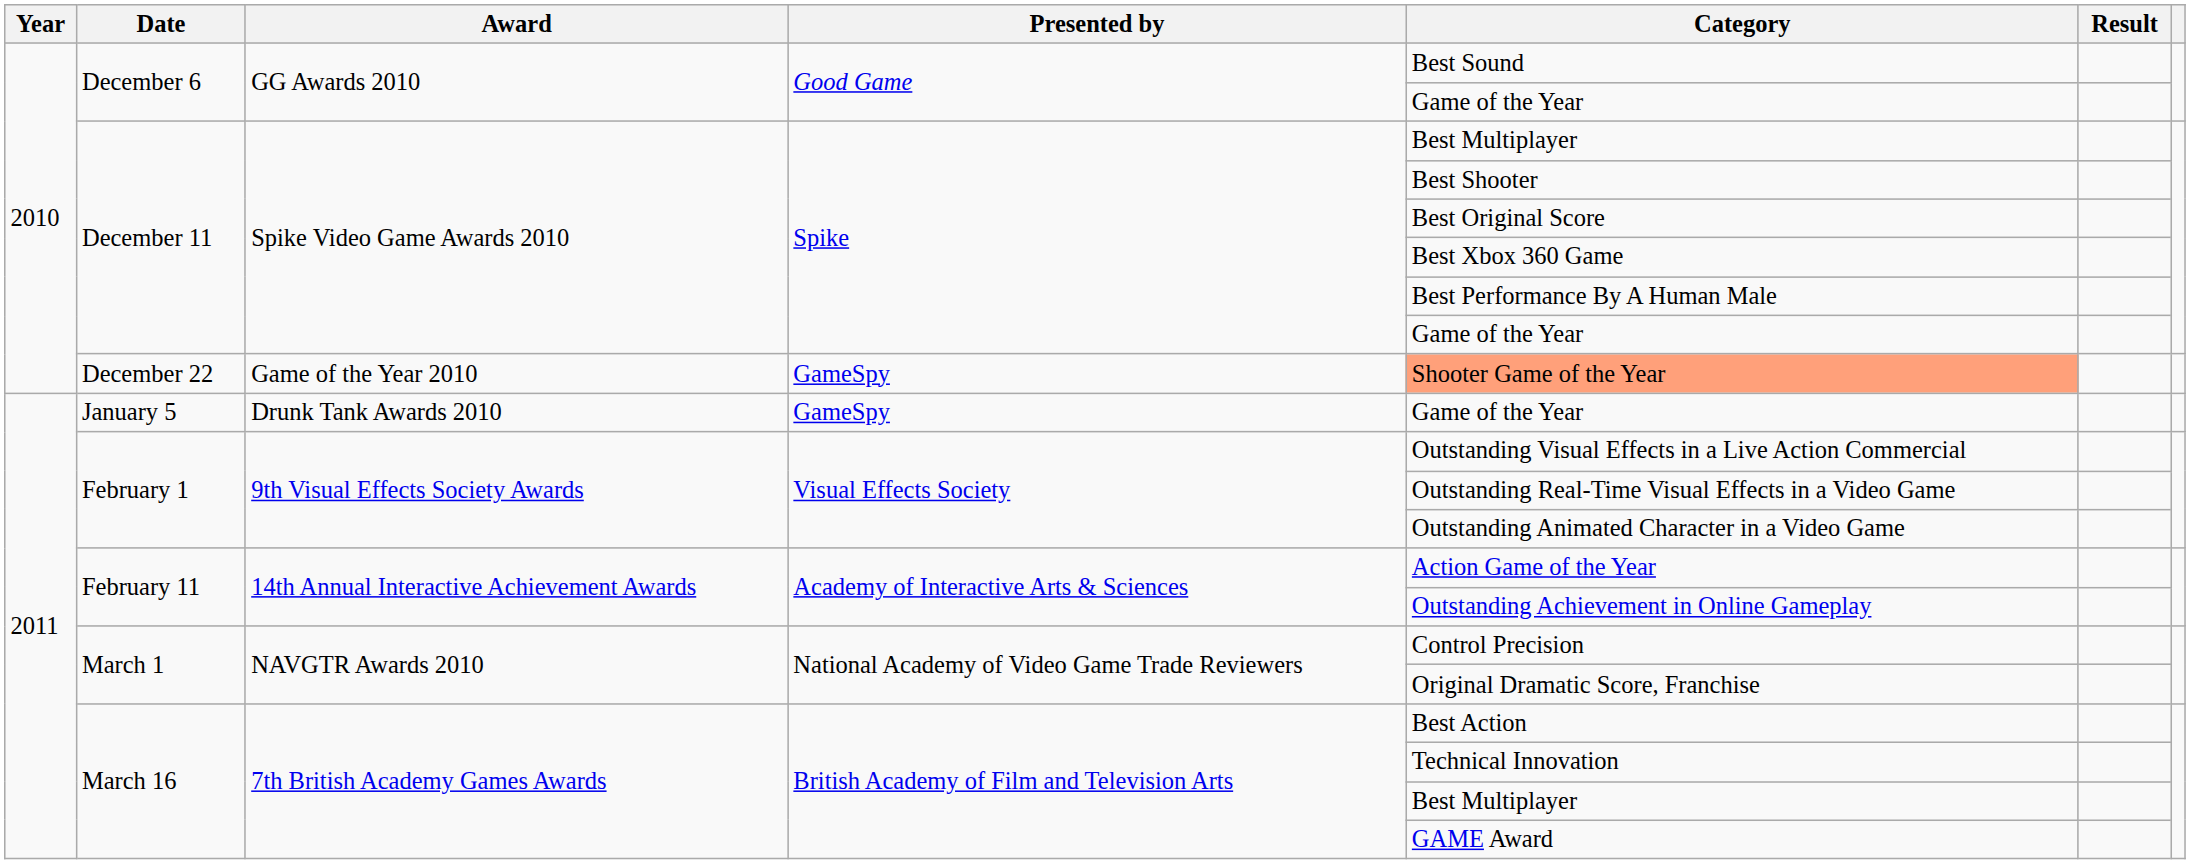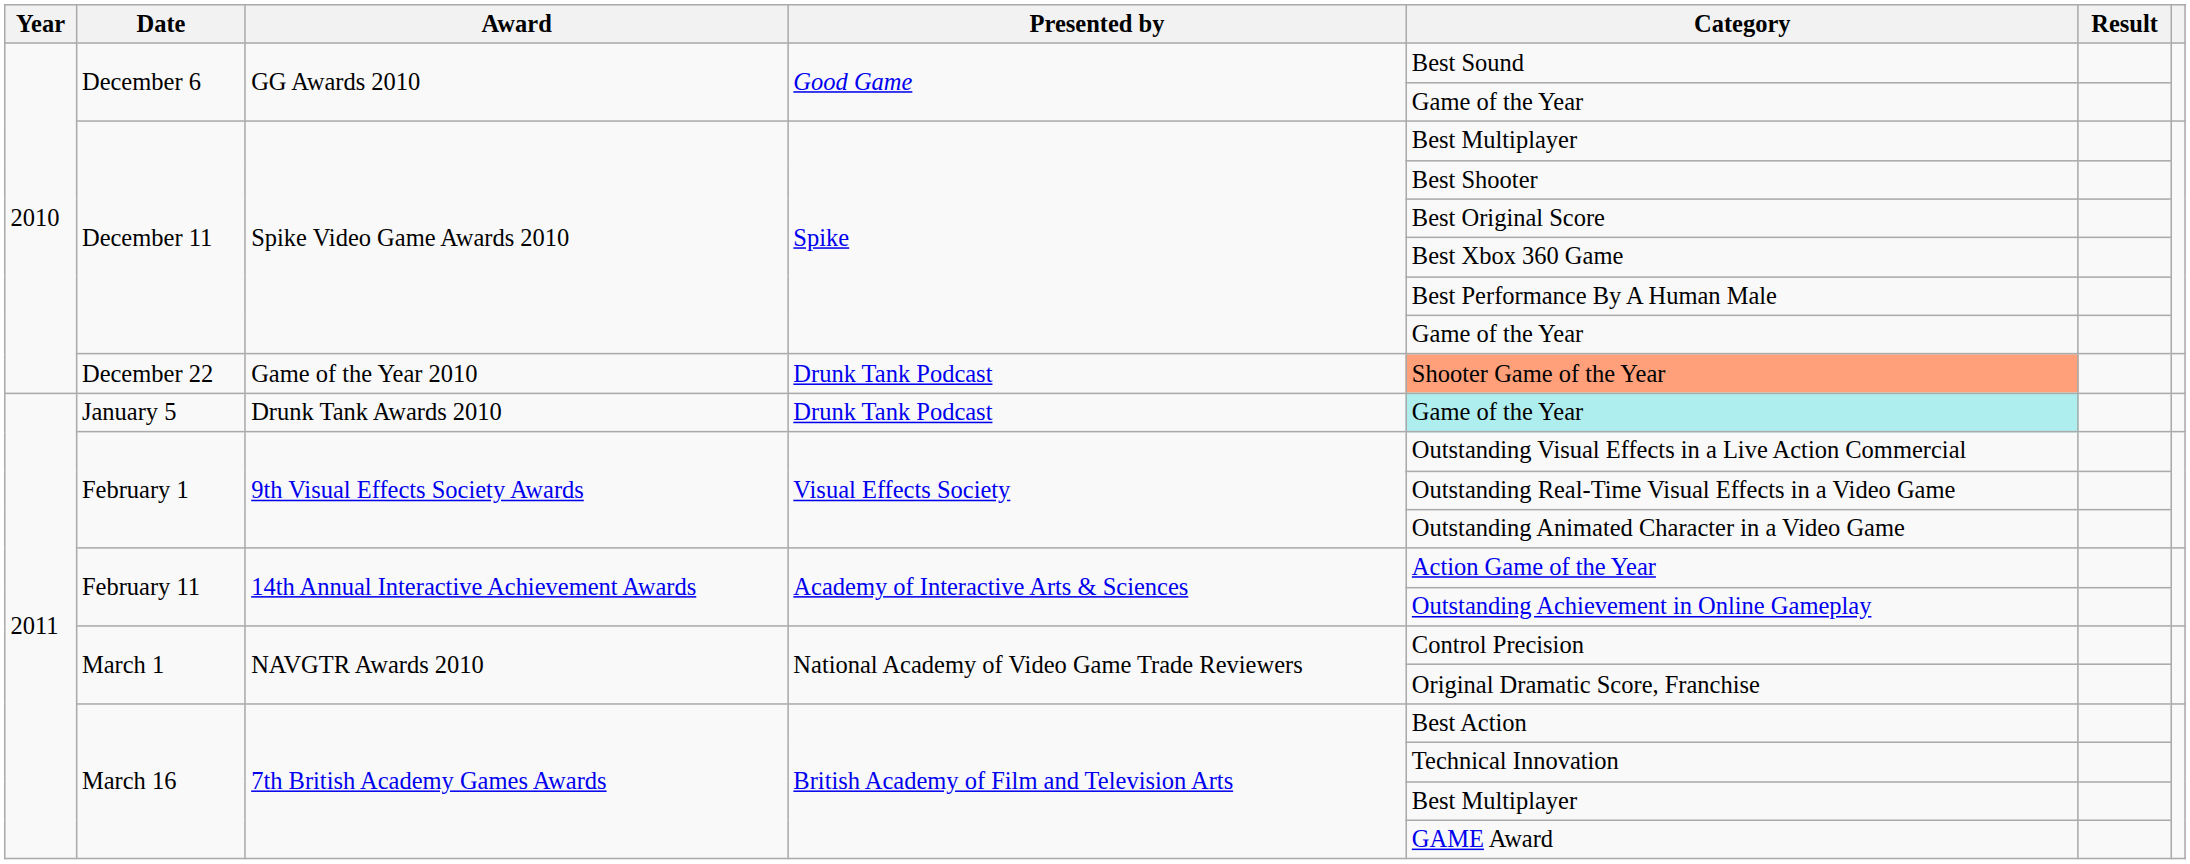 <table class="wikitable" style="width:90%;">
 <tr>
 <th>Year</th>
 <th>Date</th>
 <th>Award</th>
 <th>Presented by</th>
 <th>Category</th>
 <th>Result</th>
 <th></th>
 </tr>
 <tr>
 <td rowspan="9">2010</td>
 <td rowspan="2">December 6</td>
 <td rowspan="2">GG Awards 2010</td>
 <td rowspan="2"><em><a href='#'>Good Game</a></em></td>
 <td>Best Sound</td>
 <td></td>
 <td rowspan="2"></td>
 </tr>
 <tr>
 <td>Game of the Year</td>
 <td></td>
 </tr>
 <tr>
 <td rowspan="6">December 11</td>
 <td rowspan="6">Spike Video Game Awards 2010</td>
 <td rowspan="6"><a href='#'>Spike</a></td>
 <td>Best Multiplayer</td>
 <td></td>
 <td rowspan="6"></td>
 </tr>
 <tr>
 <td>Best Shooter</td>
 <td></td>
 </tr>
 <tr>
 <td>Best Original Score</td>
 <td></td>
 </tr>
 <tr>
 <td>Best Xbox 360 Game</td>
 <td></td>
 </tr>
 <tr>
 <td>Best Performance By A Human Male</td>
 <td></td>
 </tr>
 <tr>
 <td>Game of the Year</td>
 <td></td>
 </tr>
 <tr>
 <td>December 22</td>
 <td>Game of the Year 2010</td>
-<td><a href='#'>GameSpy</a></td>
+<td><a href='#'>Drunk Tank Podcast</a></td>
 <td style="background: lightsalmon;">Shooter Game of the Year</td>
 <td></td>
 <td></td>
 </tr>
 <tr>
 <td rowspan="12">2011</td>
 <td>January 5</td>
 <td>Drunk Tank Awards 2010</td>
-<td><a href='#'>GameSpy</a></td>
-<td>Game of the Year</td>
+<td><a href='#'>Drunk Tank Podcast</a></td>
+<td style="background: paleturquoise;">Game of the Year</td>
 <td></td>
 <td></td>
 </tr>
 <tr>
 <td rowspan="3">February 1</td>
 <td rowspan="3"><a href='#'>9th Visual Effects Society Awards</a></td>
 <td rowspan="3"><a href='#'>Visual Effects Society</a></td>
 <td>Outstanding Visual Effects in a Live Action Commercial</td>
 <td></td>
 <td rowspan="3"></td>
 </tr>
 <tr>
 <td>Outstanding Real-Time Visual Effects in a Video Game</td>
 <td></td>
 </tr>
 <tr>
 <td>Outstanding Animated Character in a Video Game</td>
 <td></td>
 </tr>
 <tr>
 <td rowspan="2">February 11</td>
 <td rowspan="2"><a href='#'>14th Annual Interactive Achievement Awards</a></td>
 <td rowspan="2"><a href='#'>Academy of Interactive Arts & Sciences</a></td>
 <td><a href='#'>Action Game of the Year</a></td>
 <td></td>
 <td rowspan="2"></td>
 </tr>
 <tr>
 <td><a href='#'>Outstanding Achievement in Online Gameplay</a></td>
 <td></td>
 </tr>
 <tr>
 <td rowspan="2">March 1</td>
 <td rowspan="2">NAVGTR Awards 2010</td>
 <td rowspan="2">National Academy of Video Game Trade Reviewers</td>
 <td>Control Precision</td>
 <td></td>
 <td rowspan="2"></td>
 </tr>
 <tr>
 <td>Original Dramatic Score, Franchise</td>
 <td></td>
 </tr>
 <tr>
 <td rowspan="4">March 16</td>
 <td rowspan="4"><a href='#'>7th British Academy Games Awards</a></td>
 <td rowspan="4"><a href='#'>British Academy of Film and Television Arts</a></td>
 <td>Best Action</td>
 <td></td>
 <td rowspan="4"></td>
 </tr>
 <tr>
 <td>Technical Innovation</td>
 <td></td>
 </tr>
 <tr>
 <td>Best Multiplayer</td>
 <td></td>
 </tr>
 <tr>
 <td><a href='#'>GAME</a> Award</td>
 <td></td>
 </tr>
 </table>
